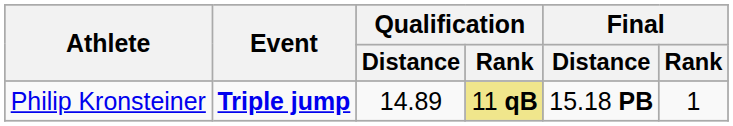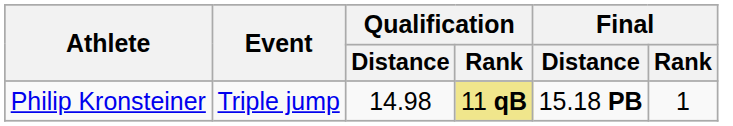 <table class="wikitable" style="font-size:90%">
 <tr>
 <th rowspan=2>Athlete</th>
 <th rowspan=2>Event</th>
 <th colspan=2>Qualification</th>
 <th colspan=2>Final</th>
 </tr>
 <tr style="font-size:95%">
 <th>Distance</th>
 <th>Rank</th>
 <th>Distance</th>
 <th>Rank</th>
 </tr>
 <tr align=center>
 <td align=left><a href='#'>Philip Kronsteiner</a></td>
-<td align=left><strong><a href='#'>Triple jump</a></strong></td>
-<td>14.89</td>
+<td align=left><a href='#'>Triple jump</a></td>
+<td>14.98</td>
 <td style="background: khaki;">11 <strong>qB</strong></td>
 <td>15.18	<strong>PB</strong></td>
 <td>1</td>
 </tr>
 </table>
